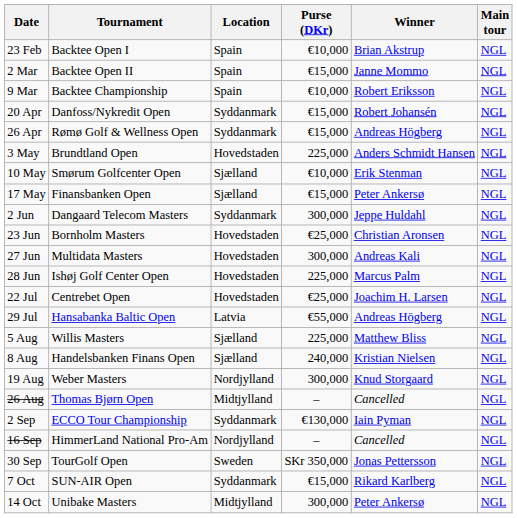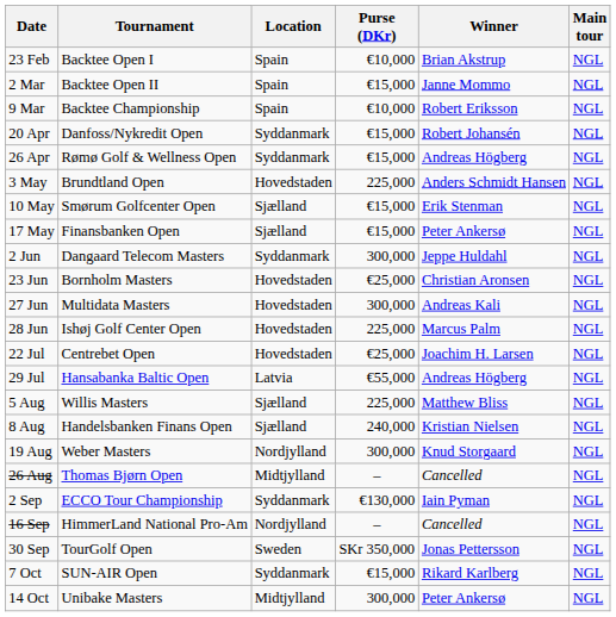 <table class="wikitable" style="font-size:95%;">
 <tr>
 <th>Date</th>
 <th>Tournament</th>
 <th>Location</th>
 <th>Purse<br>(<a href='#'>DKr</a>)</th>
 <th>Winner</th>
 <th>Main<br>tour</th>
 </tr>
 <tr>
 <td>23 Feb</td>
 <td>Backtee Open I</td>
 <td>Spain</td>
 <td align=right>€10,000</td>
 <td> <a href='#'>Brian Akstrup</a></td>
 <td><a href='#'>NGL</a></td>
 </tr>
 <tr>
 <td>2 Mar</td>
 <td>Backtee Open II</td>
 <td>Spain</td>
 <td align=right>€15,000</td>
 <td> <a href='#'>Janne Mommo</a></td>
 <td><a href='#'>NGL</a></td>
 </tr>
 <tr>
 <td>9 Mar</td>
 <td>Backtee Championship</td>
 <td>Spain</td>
 <td align=right>€10,000</td>
 <td> <a href='#'>Robert Eriksson</a></td>
 <td><a href='#'>NGL</a></td>
 </tr>
 <tr>
 <td>20 Apr</td>
 <td>Danfoss/Nykredit Open</td>
 <td>Syddanmark</td>
 <td align=right>€15,000</td>
 <td> <a href='#'>Robert Johansén</a></td>
 <td><a href='#'>NGL</a></td>
 </tr>
 <tr>
 <td>26 Apr</td>
 <td>Rømø Golf & Wellness Open</td>
 <td>Syddanmark</td>
 <td align=right>€15,000</td>
 <td> <a href='#'>Andreas Högberg</a></td>
 <td><a href='#'>NGL</a></td>
 </tr>
 <tr>
 <td>3 May</td>
 <td>Brundtland Open</td>
 <td>Hovedstaden</td>
 <td align=right>225,000</td>
 <td> <a href='#'>Anders Schmidt Hansen</a></td>
 <td><a href='#'>NGL</a></td>
 </tr>
 <tr>
 <td>10 May</td>
 <td>Smørum Golfcenter Open</td>
 <td>Sjælland</td>
-<td align=right>€10,000</td>
+<td align=right>€15,000</td>
 <td> <a href='#'>Erik Stenman</a></td>
 <td><a href='#'>NGL</a></td>
 </tr>
 <tr>
 <td>17 May</td>
 <td>Finansbanken Open</td>
 <td>Sjælland</td>
 <td align=right>€15,000</td>
 <td> <a href='#'>Peter Ankersø</a></td>
 <td><a href='#'>NGL</a></td>
 </tr>
 <tr>
 <td>2 Jun</td>
 <td>Dangaard Telecom Masters</td>
 <td>Syddanmark</td>
 <td align=right>300,000</td>
 <td> <a href='#'>Jeppe Huldahl</a></td>
 <td><a href='#'>NGL</a></td>
 </tr>
 <tr>
 <td>23 Jun</td>
 <td>Bornholm Masters</td>
 <td>Hovedstaden</td>
 <td align=right>€25,000</td>
 <td> <a href='#'>Christian Aronsen</a></td>
 <td><a href='#'>NGL</a></td>
 </tr>
 <tr>
 <td>27 Jun</td>
 <td>Multidata Masters</td>
 <td>Hovedstaden</td>
 <td align=right>300,000</td>
 <td> <a href='#'>Andreas Kali</a></td>
 <td><a href='#'>NGL</a></td>
 </tr>
 <tr>
 <td>28 Jun</td>
 <td>Ishøj Golf Center Open</td>
 <td>Hovedstaden</td>
 <td align=right>225,000</td>
 <td> <a href='#'>Marcus Palm</a></td>
 <td><a href='#'>NGL</a></td>
 </tr>
 <tr>
 <td>22 Jul</td>
 <td>Centrebet Open</td>
 <td>Hovedstaden</td>
 <td align=right>€25,000</td>
 <td> <a href='#'>Joachim H. Larsen</a></td>
 <td><a href='#'>NGL</a></td>
 </tr>
 <tr>
 <td>29 Jul</td>
 <td><a href='#'>Hansabanka Baltic Open</a></td>
 <td>Latvia</td>
 <td align=right>€55,000</td>
 <td> <a href='#'>Andreas Högberg</a></td>
 <td><a href='#'>NGL</a></td>
 </tr>
 <tr>
 <td>5 Aug</td>
 <td>Willis Masters</td>
 <td>Sjælland</td>
 <td align=right>225,000</td>
 <td> <a href='#'>Matthew Bliss</a></td>
 <td><a href='#'>NGL</a></td>
 </tr>
 <tr>
 <td>8 Aug</td>
 <td>Handelsbanken Finans Open</td>
 <td>Sjælland</td>
 <td align=right>240,000</td>
 <td> <a href='#'>Kristian Nielsen</a></td>
 <td><a href='#'>NGL</a></td>
 </tr>
 <tr>
 <td>19 Aug</td>
 <td>Weber Masters</td>
 <td>Nordjylland</td>
 <td align=right>300,000</td>
 <td> <a href='#'>Knud Storgaard</a></td>
 <td><a href='#'>NGL</a></td>
 </tr>
 <tr>
 <td><s>26 Aug</s></td>
 <td><a href='#'>Thomas Bjørn Open</a></td>
 <td>Midtjylland</td>
 <td align=center>–</td>
 <td><em>Cancelled</em></td>
 <td><a href='#'>NGL</a></td>
 </tr>
 <tr>
 <td>2 Sep</td>
 <td><a href='#'>ECCO Tour Championship</a></td>
 <td>Syddanmark</td>
 <td align=right>€130,000</td>
 <td> <a href='#'>Iain Pyman</a></td>
 <td><a href='#'>NGL</a></td>
 </tr>
 <tr>
 <td><s>16 Sep</s></td>
 <td>HimmerLand National Pro-Am</td>
 <td>Nordjylland</td>
 <td align=center>–</td>
 <td><em>Cancelled</em></td>
 <td><a href='#'>NGL</a></td>
 </tr>
 <tr>
 <td>30 Sep</td>
 <td>TourGolf Open</td>
 <td>Sweden</td>
 <td align=right>SKr 350,000</td>
 <td> <a href='#'>Jonas Pettersson</a></td>
 <td><a href='#'>NGL</a></td>
 </tr>
 <tr>
 <td>7 Oct</td>
 <td>SUN-AIR Open</td>
 <td>Syddanmark</td>
 <td align=right>€15,000</td>
 <td> <a href='#'>Rikard Karlberg</a></td>
 <td><a href='#'>NGL</a></td>
 </tr>
 <tr>
 <td>14 Oct</td>
 <td>Unibake Masters</td>
 <td>Midtjylland</td>
 <td align=right>300,000</td>
 <td> <a href='#'>Peter Ankersø</a></td>
 <td><a href='#'>NGL</a></td>
 </tr>
 </table>
